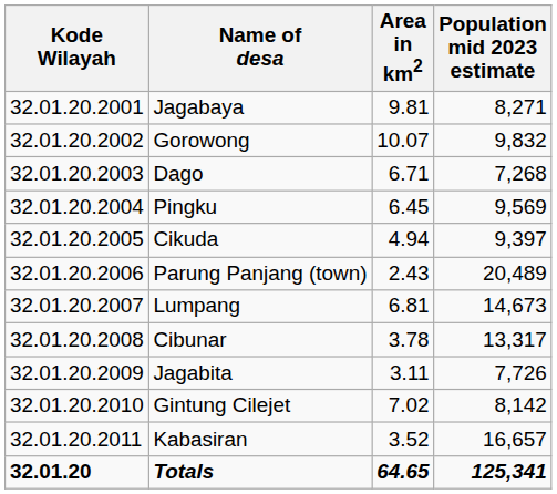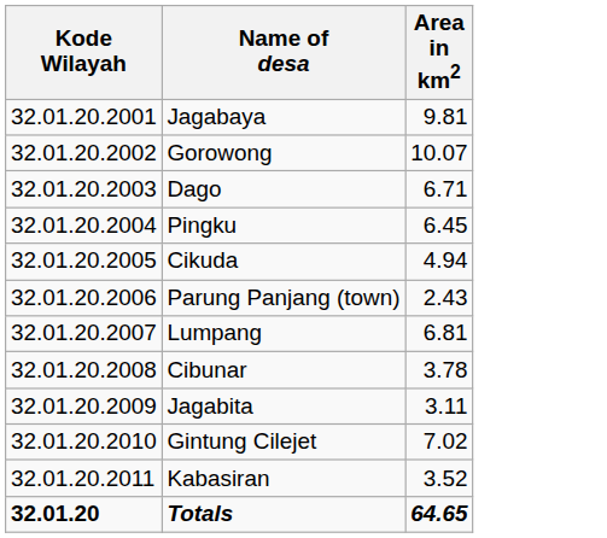 <table class="wikitable">
 <tr>
 <th>Kode <br>Wilayah</th>
 <th>Name of <br> <em>desa</em></th>
 <th>Area <br>in <br>km<sup>2</sup></th>
-<th>Population<br>mid 2023<br>estimate</th>
 </tr>
 <tr>
 <td>32.01.20.2001</td>
 <td>Jagabaya</td>
 <td align="right">9.81</td>
-<td align="right">8,271</td>
 </tr>
 <tr>
 <td>32.01.20.2002</td>
 <td>Gorowong</td>
 <td align="right">10.07</td>
-<td align="right">9,832</td>
 </tr>
 <tr>
 <td>32.01.20.2003</td>
 <td>Dago</td>
 <td align="right">6.71</td>
-<td align="right">7,268</td>
 </tr>
 <tr>
 <td>32.01.20.2004</td>
 <td>Pingku</td>
 <td align="right">6.45</td>
-<td align="right">9,569</td>
 </tr>
 <tr>
 <td>32.01.20.2005</td>
 <td>Cikuda</td>
 <td align="right">4.94</td>
-<td align="right">9,397</td>
 </tr>
 <tr>
 <td>32.01.20.2006</td>
 <td>Parung Panjang (town)</td>
 <td align="right">2.43</td>
-<td align="right">20,489</td>
 </tr>
 <tr>
 <td>32.01.20.2007</td>
 <td>Lumpang</td>
 <td align="right">6.81</td>
-<td align="right">14,673</td>
 </tr>
 <tr>
 <td>32.01.20.2008</td>
 <td>Cibunar</td>
 <td align="right">3.78</td>
-<td align="right">13,317</td>
 </tr>
 <tr>
 <td>32.01.20.2009</td>
 <td>Jagabita</td>
 <td align="right">3.11</td>
-<td align="right">7,726</td>
 </tr>
 <tr>
 <td>32.01.20.2010</td>
 <td>Gintung Cilejet</td>
 <td align="right">7.02</td>
-<td align="right">8,142</td>
 </tr>
 <tr>
 <td>32.01.20.2011</td>
 <td>Kabasiran</td>
 <td align="right">3.52</td>
-<td align="right">16,657</td>
 </tr>
 <tr>
 <td><strong>32.01.20</strong></td>
 <td><strong><em>Totals</em></strong></td>
 <td align="right"><strong><em>64.65</em></strong></td>
-<td align="right"><strong><em>125,341</em></strong></td>
 </tr>
 </table>
